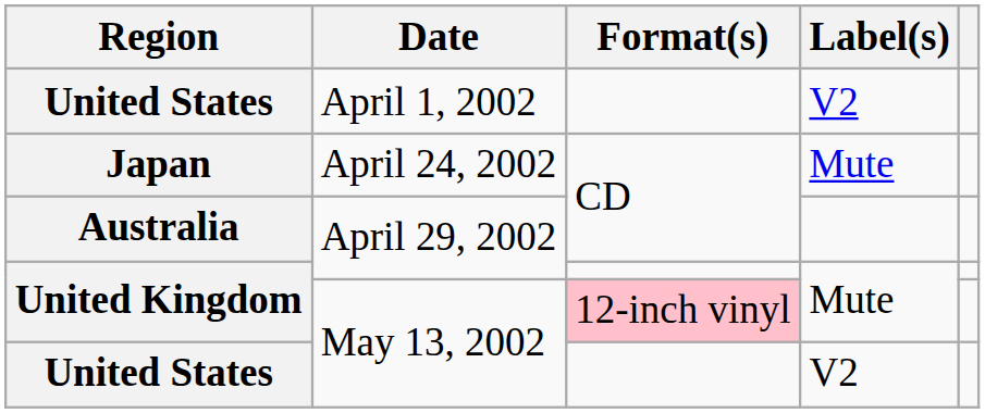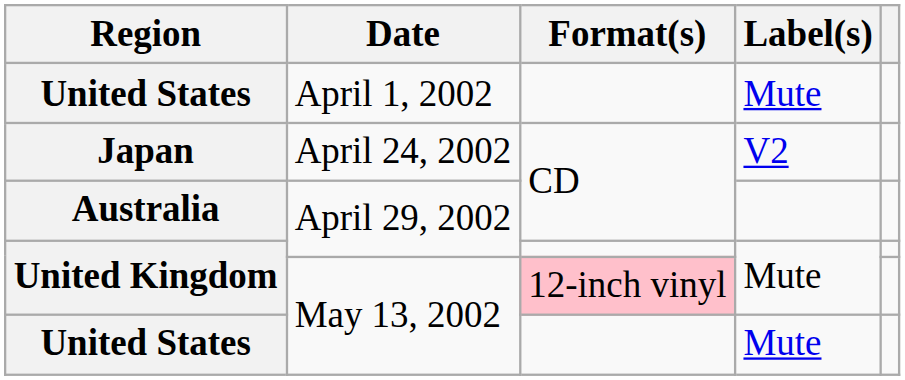 <table class="wikitable plainrowheaders">
 <tr>
 <th scope="col">Region</th>
 <th scope="col">Date</th>
 <th scope="col">Format(s)</th>
 <th scope="col">Label(s)</th>
 <th scope="col"></th>
 </tr>
 <tr>
 <th scope="row">United States</th>
 <td>April 1, 2002</td>
 <td></td>
-<td><a href='#'>V2</a></td>
+<td><a href='#'>Mute</a></td>
 <td align="center"></td>
 </tr>
 <tr>
 <th scope="row">Japan</th>
 <td>April 24, 2002</td>
 <td rowspan="2">CD</td>
-<td><a href='#'>Mute</a></td>
+<td><a href='#'>V2</a></td>
 <td align="center"></td>
 </tr>
 <tr>
 <th scope="row">Australia</th>
 <td rowspan="2">April 29, 2002</td>
 <td></td>
 <td align="center"></td>
 </tr>
 <tr>
 <th scope="row" rowspan="2">United Kingdom</th>
 <td></td>
 <td rowspan="2">Mute</td>
 <td align="center"></td>
 </tr>
 <tr>
 <td rowspan="2">May 13, 2002</td>
 <td style="background: pink;">12-inch vinyl</td>
 <td align="center"></td>
 </tr>
 <tr>
 <th scope="row">United States</th>
 <td></td>
-<td>V2</td>
+<td><a href='#'>Mute</a></td>
 <td align="center"></td>
 </tr>
 </table>
